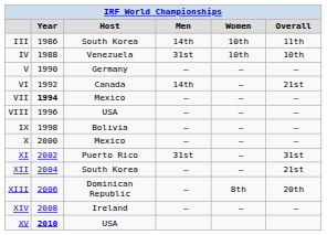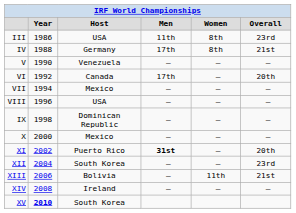 <table class="wikitable" style=font-size:90%>
 <tr align=center style="background:#ccddee;">
 <td colspan=6><strong><a href='#'>IRF World Championships</a></strong></td>
 </tr>
 <tr align=center bgcolor="#dddddd">
 <td width=30></td>
 <td width=40><strong>Year</strong></td>
 <td width=120><strong>Host</strong></td>
 <td width=70><strong>Men</strong></td>
 <td width=70><strong>Women</strong></td>
 <td width=70><strong>Overall</strong></td>
 </tr>
 <tr align="center">
 <td align="right">III</td>
 <td align="center">1986</td>
-<td align="center">South Korea</td>
-<td>14th</td>
-<td>10th</td>
+<td align="center">USA</td>
 <td>11th</td>
+<td>8th</td>
+<td>23rd</td>
 </tr>
 <tr align="center">
 <td align="right">IV</td>
 <td align="center">1988</td>
-<td align="center">Venezuela</td>
-<td>31st</td>
-<td>10th</td>
-<td>10th</td>
+<td align="center">Germany</td>
+<td>17th</td>
+<td>8th</td>
+<td>21st</td>
 </tr>
 <tr align="center">
 <td align="right">V</td>
 <td align="center">1990</td>
-<td align="center">Germany</td>
+<td align="center">Venezuela</td>
 <td> –</td>
 <td> –</td>
 <td> –</td>
 </tr>
 <tr align="center">
 <td align="right">VI</td>
 <td align="center">1992</td>
 <td align="center">Canada</td>
-<td>14th</td>
+<td>17th</td>
 <td> –</td>
-<td>21st</td>
+<td>20th</td>
 </tr>
 <tr align="center">
 <td align="right">VII</td>
-<td align="center"><strong>1994</strong></td>
+<td align="center">1994</td>
 <td align="center">Mexico</td>
 <td> –</td>
 <td> –</td>
 <td> –</td>
 </tr>
 <tr align="center">
 <td align="right">VIII</td>
 <td align="center">1996</td>
 <td align="center">USA</td>
 <td> –</td>
 <td> –</td>
 <td> –</td>
 </tr>
 <tr align="center">
 <td align="right">IX</td>
 <td align="center">1998</td>
-<td align="center">Bolivia</td>
+<td align="center">Dominican Republic</td>
 <td> –</td>
 <td> –</td>
 <td> –</td>
 </tr>
 <tr align="center">
 <td align="right">X</td>
 <td align="center">2000</td>
 <td align="center">Mexico</td>
 <td> –</td>
 <td> –</td>
 <td> –</td>
 </tr>
 <tr align="center">
 <td align="right"><a href='#'>XI</a></td>
 <td align="center"><a href='#'>2002</a></td>
 <td align="center">Puerto Rico</td>
-<td>31st</td>
+<td><strong>31st</strong></td>
 <td> –</td>
-<td>31st</td>
+<td>20th</td>
 </tr>
 <tr align="center">
 <td align="right"><a href='#'>XII</a></td>
 <td align="center"><a href='#'>2004</a></td>
 <td align="center">South Korea</td>
 <td> –</td>
 <td> –</td>
-<td>21st</td>
+<td>23rd</td>
 </tr>
 <tr align="center">
 <td align="right"><a href='#'>XIII</a></td>
 <td align="center"><a href='#'>2006</a></td>
-<td align="center">Dominican Republic</td>
+<td align="center">Bolivia</td>
 <td> –</td>
-<td>8th</td>
-<td>20th</td>
+<td>11th</td>
+<td>21st</td>
 </tr>
 <tr align="center">
 <td align="right"><a href='#'>XIV</a></td>
 <td align="center"><a href='#'>2008</a></td>
 <td align="center">Ireland</td>
 <td> –</td>
 <td> –</td>
 <td> –</td>
 </tr>
 <tr align="center">
 <td align="right"><a href='#'>XV</a></td>
 <td align="center"><strong><a href='#'>2010</a></strong></td>
-<td align="center">USA</td>
+<td align="center">South Korea</td>
 <td></td>
 <td></td>
 <td></td>
 </tr>
 </table>
